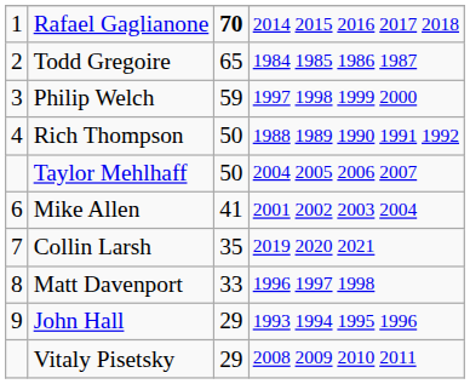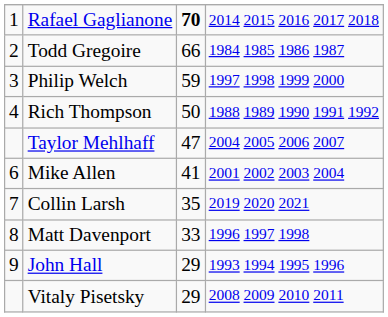 <table class="wikitable">
 <tr>
 </tr>
 <tr>
 <td>1</td>
 <td><a href='#'>Rafael Gaglianone</a></td>
 <td><strong>70</strong></td>
 <td style="font-size:80%;"><a href='#'>2014</a> <a href='#'>2015</a> <a href='#'>2016</a> <a href='#'>2017</a> <a href='#'>2018</a></td>
 </tr>
 <tr>
 <td>2</td>
 <td>Todd Gregoire</td>
-<td>65</td>
+<td>66</td>
 <td style="font-size:80%;"><a href='#'>1984</a> <a href='#'>1985</a> <a href='#'>1986</a> <a href='#'>1987</a></td>
 </tr>
 <tr>
 <td>3</td>
 <td>Philip Welch</td>
 <td>59</td>
 <td style="font-size:80%;"><a href='#'>1997</a> <a href='#'>1998</a> <a href='#'>1999</a> <a href='#'>2000</a></td>
 </tr>
 <tr>
 <td>4</td>
 <td>Rich Thompson</td>
 <td>50</td>
 <td style="font-size:80%;"><a href='#'>1988</a> <a href='#'>1989</a> <a href='#'>1990</a> <a href='#'>1991</a> <a href='#'>1992</a></td>
 </tr>
 <tr>
 <td></td>
 <td><a href='#'>Taylor Mehlhaff</a></td>
-<td>50</td>
+<td>47</td>
 <td style="font-size:80%;"><a href='#'>2004</a> <a href='#'>2005</a> <a href='#'>2006</a> <a href='#'>2007</a></td>
 </tr>
 <tr>
 <td>6</td>
 <td>Mike Allen</td>
 <td>41</td>
 <td style="font-size:80%;"><a href='#'>2001</a> <a href='#'>2002</a> <a href='#'>2003</a> <a href='#'>2004</a></td>
 </tr>
 <tr>
 <td>7</td>
 <td>Collin Larsh</td>
 <td>35</td>
 <td style="font-size:80%;"><a href='#'>2019</a> <a href='#'>2020</a> <a href='#'>2021</a></td>
 </tr>
 <tr>
 <td>8</td>
 <td>Matt Davenport</td>
 <td>33</td>
 <td style="font-size:80%;"><a href='#'>1996</a> <a href='#'>1997</a> <a href='#'>1998</a></td>
 </tr>
 <tr>
 <td>9</td>
 <td><a href='#'>John Hall</a></td>
 <td>29</td>
 <td style="font-size:80%;"><a href='#'>1993</a> <a href='#'>1994</a> <a href='#'>1995</a> <a href='#'>1996</a></td>
 </tr>
 <tr>
 <td></td>
 <td>Vitaly Pisetsky</td>
 <td>29</td>
 <td style="font-size:80%;"><a href='#'>2008</a> <a href='#'>2009</a> <a href='#'>2010</a> <a href='#'>2011</a></td>
 </tr>
 </table>
